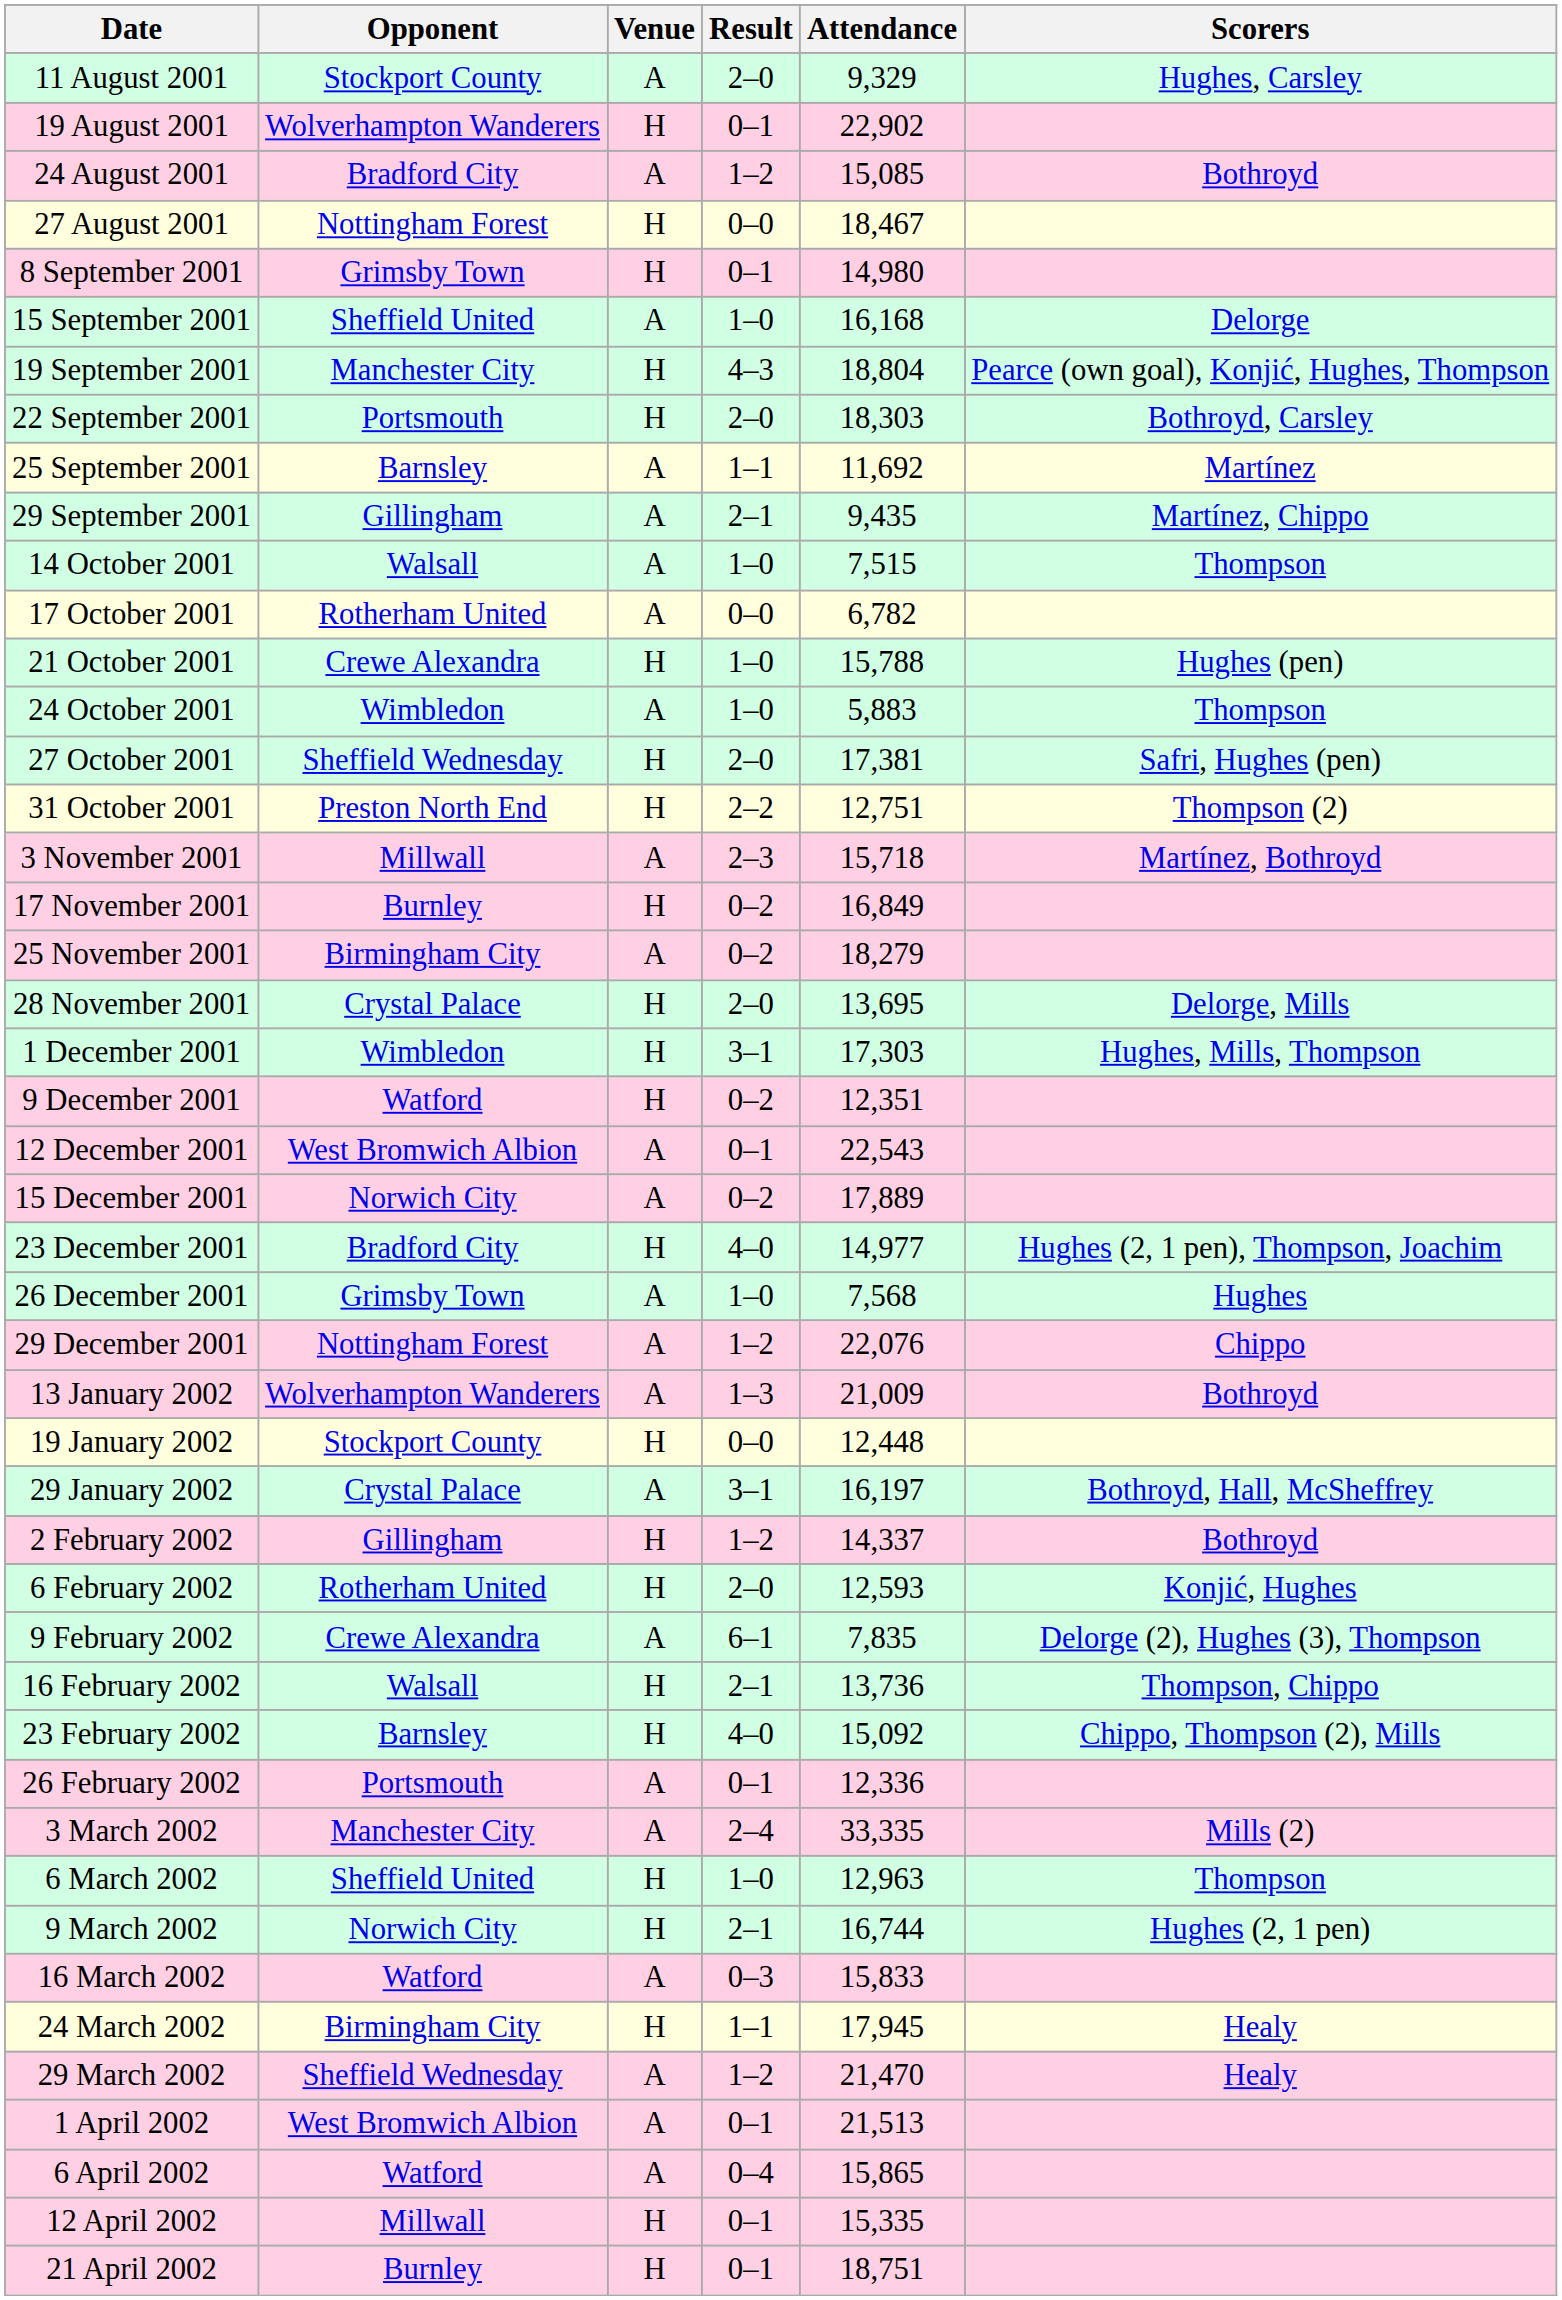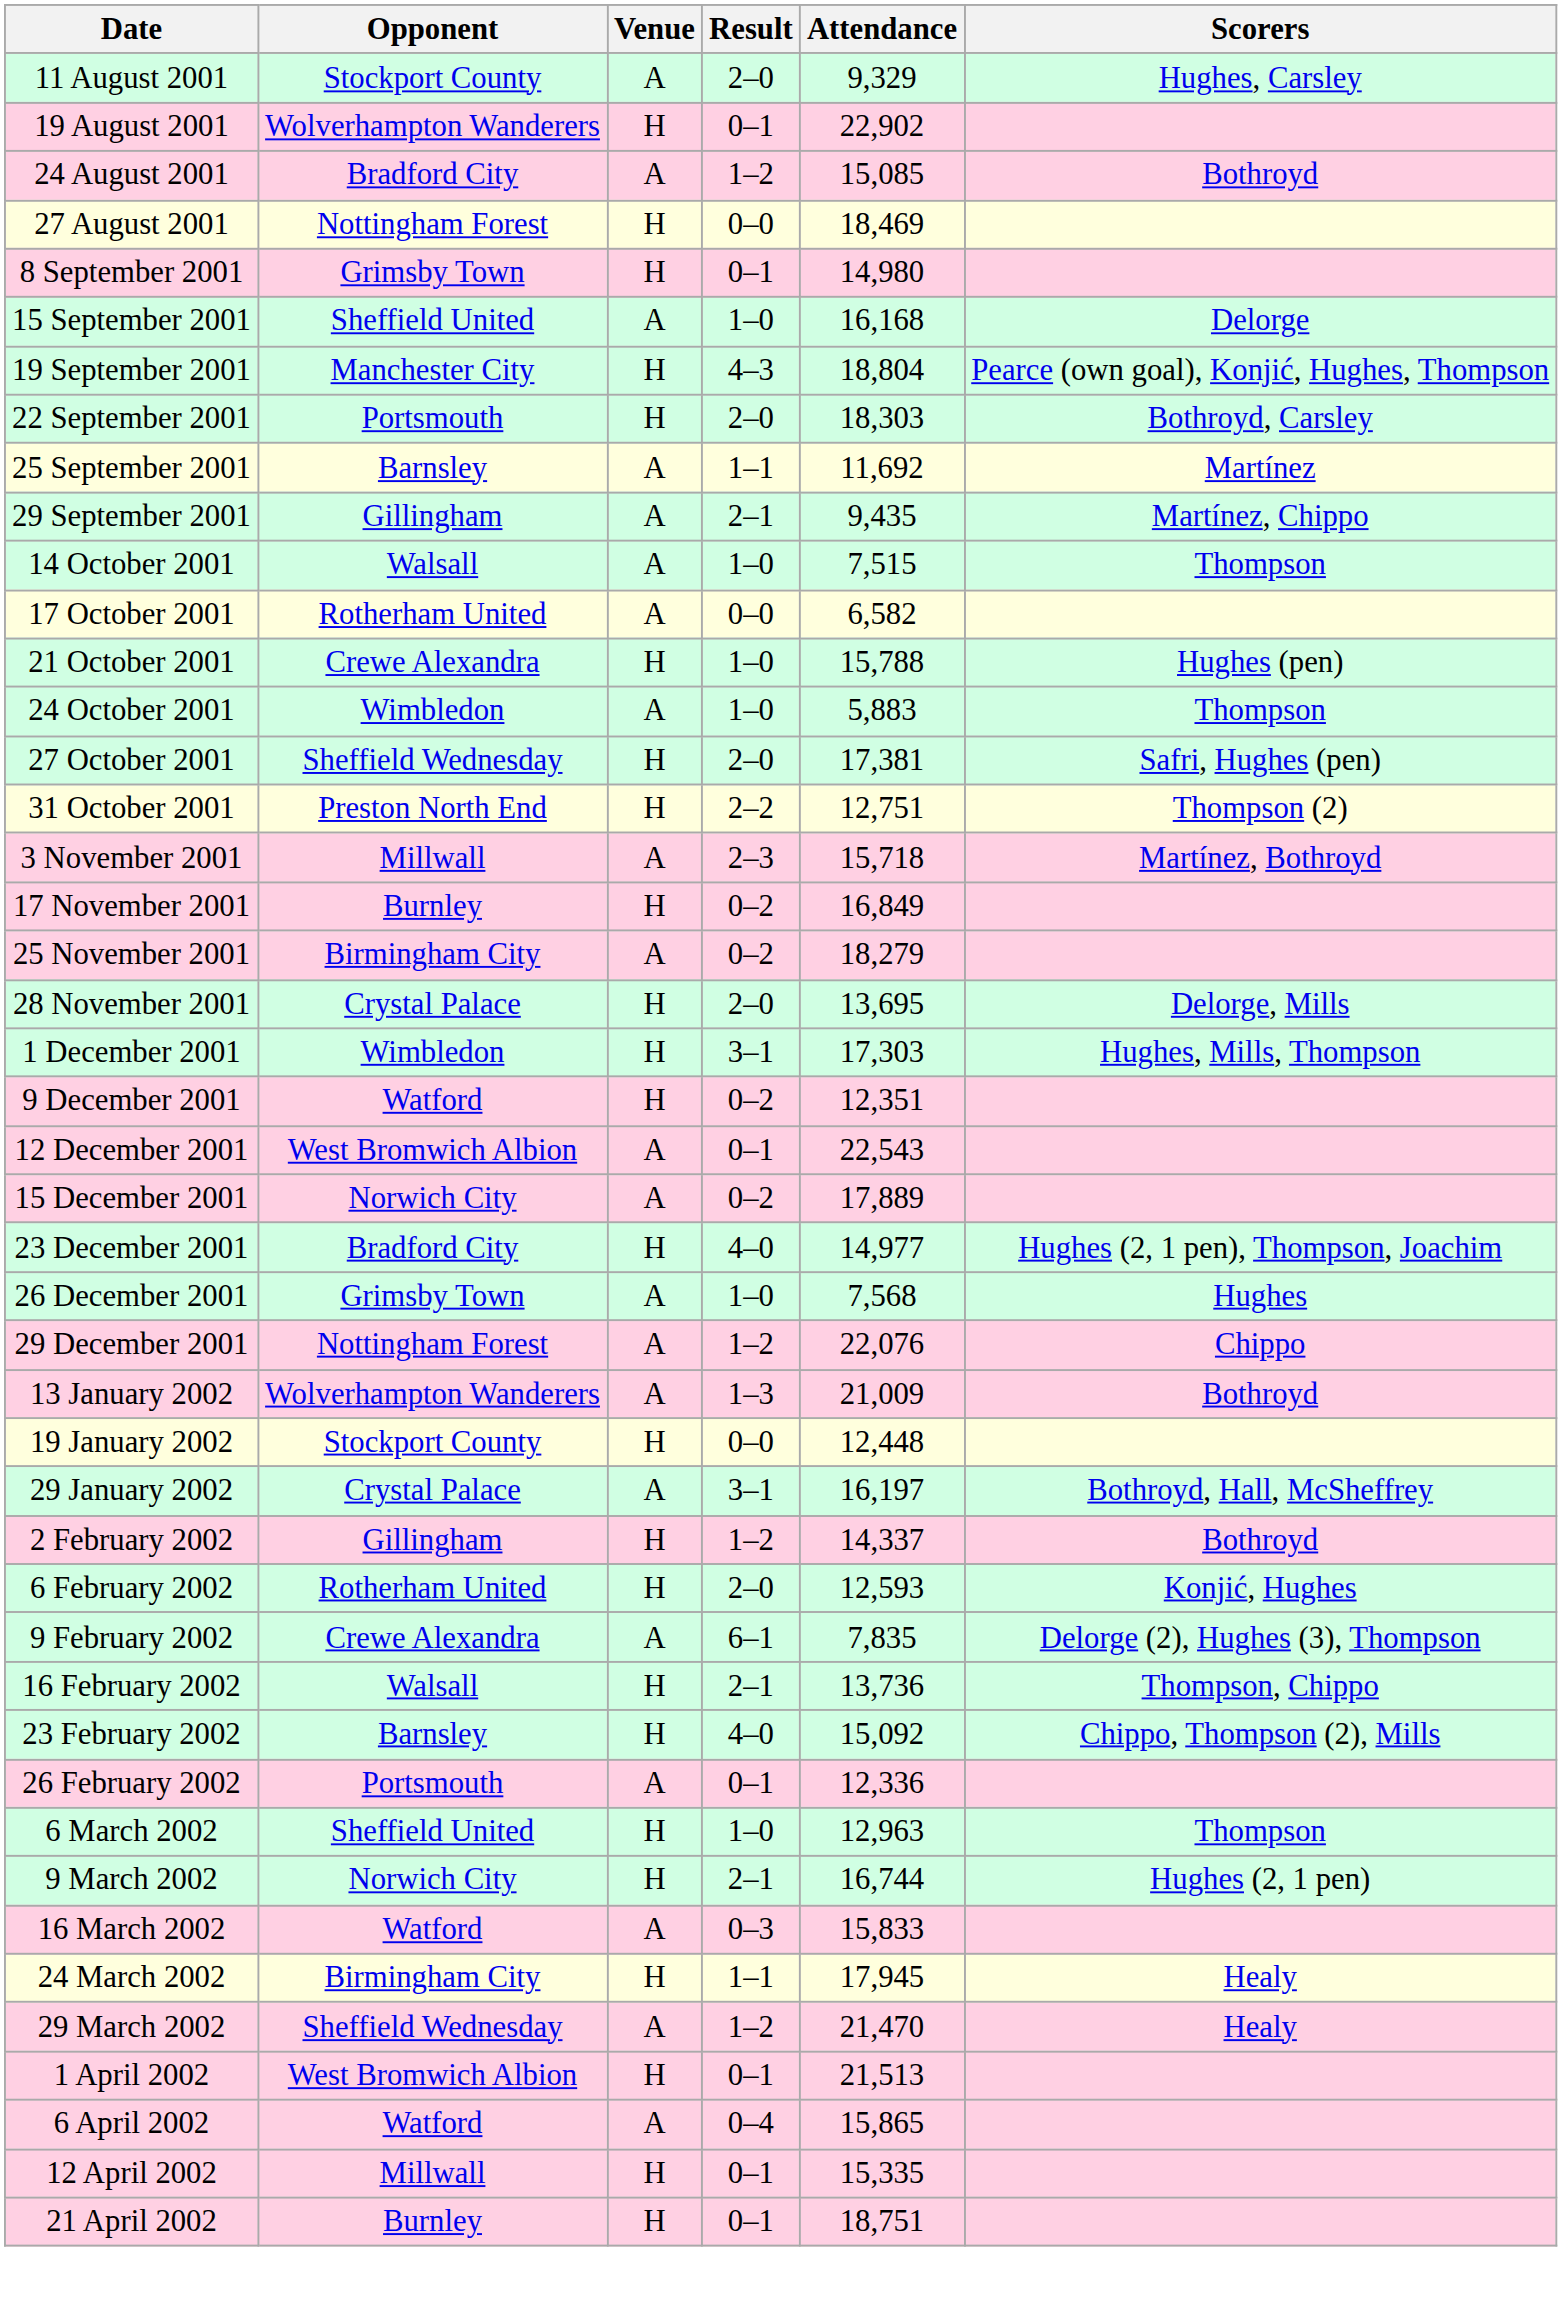 <table class="wikitable sortable" style="font-size:100%; text-align:center">
 <tr>
 <th>Date</th>
 <th>Opponent</th>
 <th>Venue</th>
 <th>Result</th>
 <th>Attendance</th>
 <th>Scorers</th>
 </tr>
 <tr style="background-color: #d0ffe3;">
 <td>11 August 2001</td>
 <td><a href='#'>Stockport County</a></td>
 <td>A</td>
 <td>2–0</td>
 <td>9,329</td>
 <td><a href='#'>Hughes</a>, <a href='#'>Carsley</a></td>
 </tr>
 <tr style="background-color: #ffd0e3;">
 <td>19 August 2001</td>
 <td><a href='#'>Wolverhampton Wanderers</a></td>
 <td>H</td>
 <td>0–1</td>
 <td>22,902</td>
 <td></td>
 </tr>
 <tr style="background-color: #ffd0e3;">
 <td>24 August 2001</td>
 <td><a href='#'>Bradford City</a></td>
 <td>A</td>
 <td>1–2</td>
 <td>15,085</td>
 <td><a href='#'>Bothroyd</a></td>
 </tr>
 <tr style="background-color: #ffffdd;">
 <td>27 August 2001</td>
 <td><a href='#'>Nottingham Forest</a></td>
 <td>H</td>
 <td>0–0</td>
-<td>18,467</td>
+<td>18,469</td>
 <td></td>
 </tr>
 <tr style="background-color: #ffd0e3;">
 <td>8 September 2001</td>
 <td><a href='#'>Grimsby Town</a></td>
 <td>H</td>
 <td>0–1</td>
 <td>14,980</td>
 <td></td>
 </tr>
 <tr style="background-color: #d0ffe3;">
 <td>15 September 2001</td>
 <td><a href='#'>Sheffield United</a></td>
 <td>A</td>
 <td>1–0</td>
 <td>16,168</td>
 <td><a href='#'>Delorge</a></td>
 </tr>
 <tr style="background-color: #d0ffe3;">
 <td>19 September 2001</td>
 <td><a href='#'>Manchester City</a></td>
 <td>H</td>
 <td>4–3</td>
 <td>18,804</td>
 <td><a href='#'>Pearce</a> (own goal), <a href='#'>Konjić</a>, <a href='#'>Hughes</a>, <a href='#'>Thompson</a></td>
 </tr>
 <tr style="background-color: #d0ffe3;">
 <td>22 September 2001</td>
 <td><a href='#'>Portsmouth</a></td>
 <td>H</td>
 <td>2–0</td>
 <td>18,303</td>
 <td><a href='#'>Bothroyd</a>, <a href='#'>Carsley</a></td>
 </tr>
 <tr style="background-color: #ffffdd;">
 <td>25 September 2001</td>
 <td><a href='#'>Barnsley</a></td>
 <td>A</td>
 <td>1–1</td>
 <td>11,692</td>
 <td><a href='#'>Martínez</a></td>
 </tr>
 <tr style="background-color: #d0ffe3;">
 <td>29 September 2001</td>
 <td><a href='#'>Gillingham</a></td>
 <td>A</td>
 <td>2–1</td>
 <td>9,435</td>
 <td><a href='#'>Martínez</a>, <a href='#'>Chippo</a></td>
 </tr>
 <tr style="background-color: #d0ffe3;">
 <td>14 October 2001</td>
 <td><a href='#'>Walsall</a></td>
 <td>A</td>
 <td>1–0</td>
 <td>7,515</td>
 <td><a href='#'>Thompson</a></td>
 </tr>
 <tr style="background-color: #ffffdd;">
 <td>17 October 2001</td>
 <td><a href='#'>Rotherham United</a></td>
 <td>A</td>
 <td>0–0</td>
-<td>6,782</td>
+<td>6,582</td>
 <td></td>
 </tr>
 <tr style="background-color: #d0ffe3;">
 <td>21 October 2001</td>
 <td><a href='#'>Crewe Alexandra</a></td>
 <td>H</td>
 <td>1–0</td>
 <td>15,788</td>
 <td><a href='#'>Hughes</a> (pen)</td>
 </tr>
 <tr style="background-color: #d0ffe3;">
 <td>24 October 2001</td>
 <td><a href='#'>Wimbledon</a></td>
 <td>A</td>
 <td>1–0</td>
 <td>5,883</td>
 <td><a href='#'>Thompson</a></td>
 </tr>
 <tr style="background-color: #d0ffe3;">
 <td>27 October 2001</td>
 <td><a href='#'>Sheffield Wednesday</a></td>
 <td>H</td>
 <td>2–0</td>
 <td>17,381</td>
 <td><a href='#'>Safri</a>, <a href='#'>Hughes</a> (pen)</td>
 </tr>
 <tr style="background-color: #ffffdd;">
 <td>31 October 2001</td>
 <td><a href='#'>Preston North End</a></td>
 <td>H</td>
 <td>2–2</td>
 <td>12,751</td>
 <td><a href='#'>Thompson</a> (2)</td>
 </tr>
 <tr style="background-color: #ffd0e3;">
 <td>3 November 2001</td>
 <td><a href='#'>Millwall</a></td>
 <td>A</td>
 <td>2–3</td>
 <td>15,718</td>
 <td><a href='#'>Martínez</a>, <a href='#'>Bothroyd</a></td>
 </tr>
 <tr style="background-color: #ffd0e3;">
 <td>17 November 2001</td>
 <td><a href='#'>Burnley</a></td>
 <td>H</td>
 <td>0–2</td>
 <td>16,849</td>
 <td></td>
 </tr>
 <tr style="background-color: #ffd0e3;">
 <td>25 November 2001</td>
 <td><a href='#'>Birmingham City</a></td>
 <td>A</td>
 <td>0–2</td>
 <td>18,279</td>
 <td></td>
 </tr>
 <tr style="background-color: #d0ffe3;">
 <td>28 November 2001</td>
 <td><a href='#'>Crystal Palace</a></td>
 <td>H</td>
 <td>2–0</td>
 <td>13,695</td>
 <td><a href='#'>Delorge</a>, <a href='#'>Mills</a></td>
 </tr>
 <tr style="background-color: #d0ffe3;">
 <td>1 December 2001</td>
 <td><a href='#'>Wimbledon</a></td>
 <td>H</td>
 <td>3–1</td>
 <td>17,303</td>
 <td><a href='#'>Hughes</a>, <a href='#'>Mills</a>, <a href='#'>Thompson</a></td>
 </tr>
 <tr style="background-color: #ffd0e3;">
 <td>9 December 2001</td>
 <td><a href='#'>Watford</a></td>
 <td>H</td>
 <td>0–2</td>
 <td>12,351</td>
 <td></td>
 </tr>
 <tr style="background-color: #ffd0e3;">
 <td>12 December 2001</td>
 <td><a href='#'>West Bromwich Albion</a></td>
 <td>A</td>
 <td>0–1</td>
 <td>22,543</td>
 <td></td>
 </tr>
 <tr style="background-color: #ffd0e3;">
 <td>15 December 2001</td>
 <td><a href='#'>Norwich City</a></td>
 <td>A</td>
 <td>0–2</td>
 <td>17,889</td>
 <td></td>
 </tr>
 <tr style="background-color: #d0ffe3;">
 <td>23 December 2001</td>
 <td><a href='#'>Bradford City</a></td>
 <td>H</td>
 <td>4–0</td>
 <td>14,977</td>
 <td><a href='#'>Hughes</a> (2, 1 pen), <a href='#'>Thompson</a>, <a href='#'>Joachim</a></td>
 </tr>
 <tr style="background-color: #d0ffe3;">
 <td>26 December 2001</td>
 <td><a href='#'>Grimsby Town</a></td>
 <td>A</td>
 <td>1–0</td>
 <td>7,568</td>
 <td><a href='#'>Hughes</a></td>
 </tr>
 <tr style="background-color: #ffd0e3;">
 <td>29 December 2001</td>
 <td><a href='#'>Nottingham Forest</a></td>
 <td>A</td>
 <td>1–2</td>
 <td>22,076</td>
 <td><a href='#'>Chippo</a></td>
 </tr>
 <tr style="background-color: #ffd0e3;">
 <td>13 January 2002</td>
 <td><a href='#'>Wolverhampton Wanderers</a></td>
 <td>A</td>
 <td>1–3</td>
 <td>21,009</td>
 <td><a href='#'>Bothroyd</a></td>
 </tr>
 <tr style="background-color: #ffffdd;">
 <td>19 January 2002</td>
 <td><a href='#'>Stockport County</a></td>
 <td>H</td>
 <td>0–0</td>
 <td>12,448</td>
 <td></td>
 </tr>
 <tr style="background-color: #d0ffe3;">
 <td>29 January 2002</td>
 <td><a href='#'>Crystal Palace</a></td>
 <td>A</td>
 <td>3–1</td>
 <td>16,197</td>
 <td><a href='#'>Bothroyd</a>, <a href='#'>Hall</a>, <a href='#'>McSheffrey</a></td>
 </tr>
 <tr style="background-color: #ffd0e3;">
 <td>2 February 2002</td>
 <td><a href='#'>Gillingham</a></td>
 <td>H</td>
 <td>1–2</td>
 <td>14,337</td>
 <td><a href='#'>Bothroyd</a></td>
 </tr>
 <tr style="background-color: #d0ffe3;">
 <td>6 February 2002</td>
 <td><a href='#'>Rotherham United</a></td>
 <td>H</td>
 <td>2–0</td>
 <td>12,593</td>
 <td><a href='#'>Konjić</a>, <a href='#'>Hughes</a></td>
 </tr>
 <tr style="background-color: #d0ffe3;">
 <td>9 February 2002</td>
 <td><a href='#'>Crewe Alexandra</a></td>
 <td>A</td>
 <td>6–1</td>
 <td>7,835</td>
 <td><a href='#'>Delorge</a> (2), <a href='#'>Hughes</a> (3), <a href='#'>Thompson</a></td>
 </tr>
 <tr style="background-color: #d0ffe3;">
 <td>16 February 2002</td>
 <td><a href='#'>Walsall</a></td>
 <td>H</td>
 <td>2–1</td>
 <td>13,736</td>
 <td><a href='#'>Thompson</a>, <a href='#'>Chippo</a></td>
 </tr>
 <tr style="background-color: #d0ffe3;">
 <td>23 February 2002</td>
 <td><a href='#'>Barnsley</a></td>
 <td>H</td>
 <td>4–0</td>
 <td>15,092</td>
 <td><a href='#'>Chippo</a>, <a href='#'>Thompson</a> (2), <a href='#'>Mills</a></td>
 </tr>
 <tr style="background-color: #ffd0e3;">
 <td>26 February 2002</td>
 <td><a href='#'>Portsmouth</a></td>
 <td>A</td>
 <td>0–1</td>
 <td>12,336</td>
 <td></td>
 </tr>
-<tr style="background-color: #ffd0e3;">
-<td>3 March 2002</td>
-<td><a href='#'>Manchester City</a></td>
-<td>A</td>
-<td>2–4</td>
-<td>33,335</td>
-<td><a href='#'>Mills</a> (2)</td>
-</tr>
 <tr style="background-color: #d0ffe3;">
 <td>6 March 2002</td>
 <td><a href='#'>Sheffield United</a></td>
 <td>H</td>
 <td>1–0</td>
 <td>12,963</td>
 <td><a href='#'>Thompson</a></td>
 </tr>
 <tr style="background-color: #d0ffe3;">
 <td>9 March 2002</td>
 <td><a href='#'>Norwich City</a></td>
 <td>H</td>
 <td>2–1</td>
 <td>16,744</td>
 <td><a href='#'>Hughes</a> (2, 1 pen)</td>
 </tr>
 <tr style="background-color: #ffd0e3;">
 <td>16 March 2002</td>
 <td><a href='#'>Watford</a></td>
 <td>A</td>
 <td>0–3</td>
 <td>15,833</td>
 <td></td>
 </tr>
 <tr style="background-color: #ffffdd;">
 <td>24 March 2002</td>
 <td><a href='#'>Birmingham City</a></td>
 <td>H</td>
 <td>1–1</td>
 <td>17,945</td>
 <td><a href='#'>Healy</a></td>
 </tr>
 <tr style="background-color: #ffd0e3;">
 <td>29 March 2002</td>
 <td><a href='#'>Sheffield Wednesday</a></td>
 <td>A</td>
 <td>1–2</td>
 <td>21,470</td>
 <td><a href='#'>Healy</a></td>
 </tr>
 <tr style="background-color: #ffd0e3;">
 <td>1 April 2002</td>
 <td><a href='#'>West Bromwich Albion</a></td>
-<td>A</td>
+<td>H</td>
 <td>0–1</td>
 <td>21,513</td>
 <td></td>
 </tr>
 <tr style="background-color: #ffd0e3;">
 <td>6 April 2002</td>
 <td><a href='#'>Watford</a></td>
 <td>A</td>
 <td>0–4</td>
 <td>15,865</td>
 <td></td>
 </tr>
 <tr style="background-color: #ffd0e3;">
 <td>12 April 2002</td>
 <td><a href='#'>Millwall</a></td>
 <td>H</td>
 <td>0–1</td>
 <td>15,335</td>
 <td></td>
 </tr>
 <tr style="background-color: #ffd0e3;">
 <td>21 April 2002</td>
 <td><a href='#'>Burnley</a></td>
 <td>H</td>
 <td>0–1</td>
 <td>18,751</td>
 <td></td>
 </tr>
 </table>
